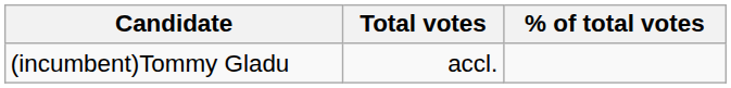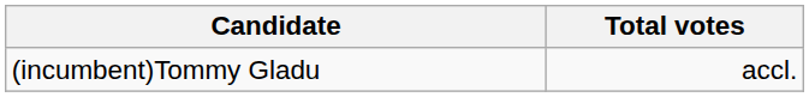 <table class="wikitable" width="475">
 <tr>
 <th align="left">Candidate</th>
 <th align="right">Total votes</th>
-<th align="right">% of total votes</th>
 </tr>
 <tr>
 <td align="left">(incumbent)Tommy Gladu</td>
 <td align="right">accl.</td>
-<td align="right"></td>
 </tr>
 </table>
